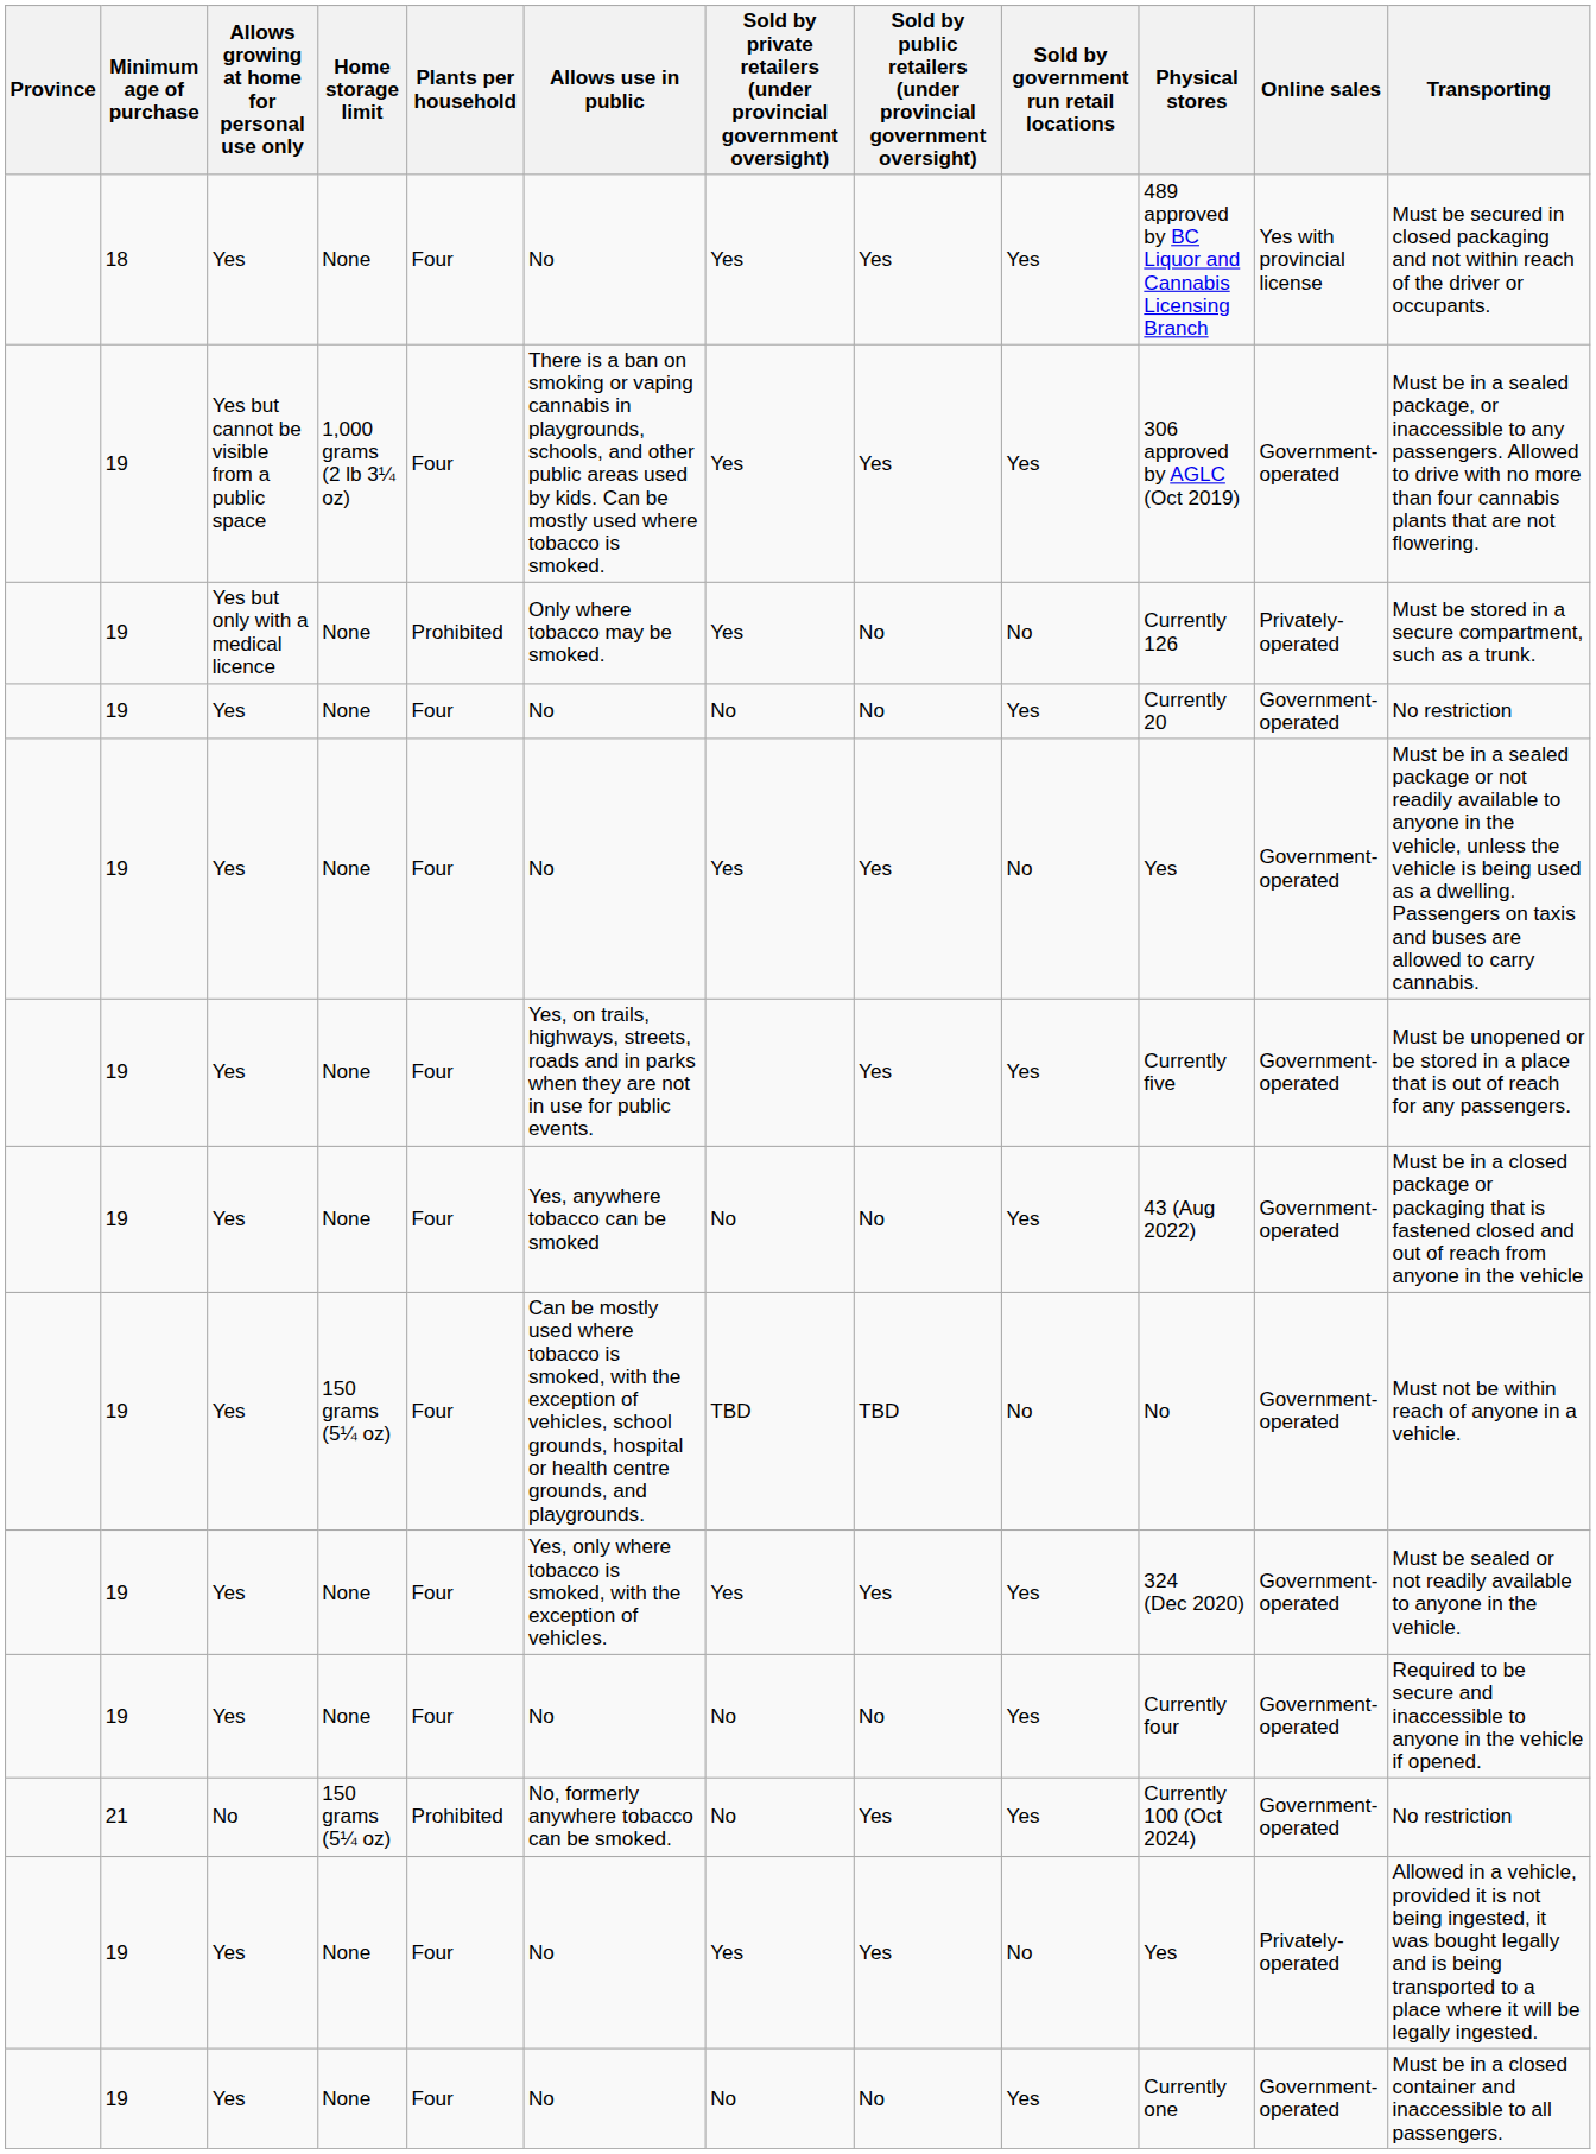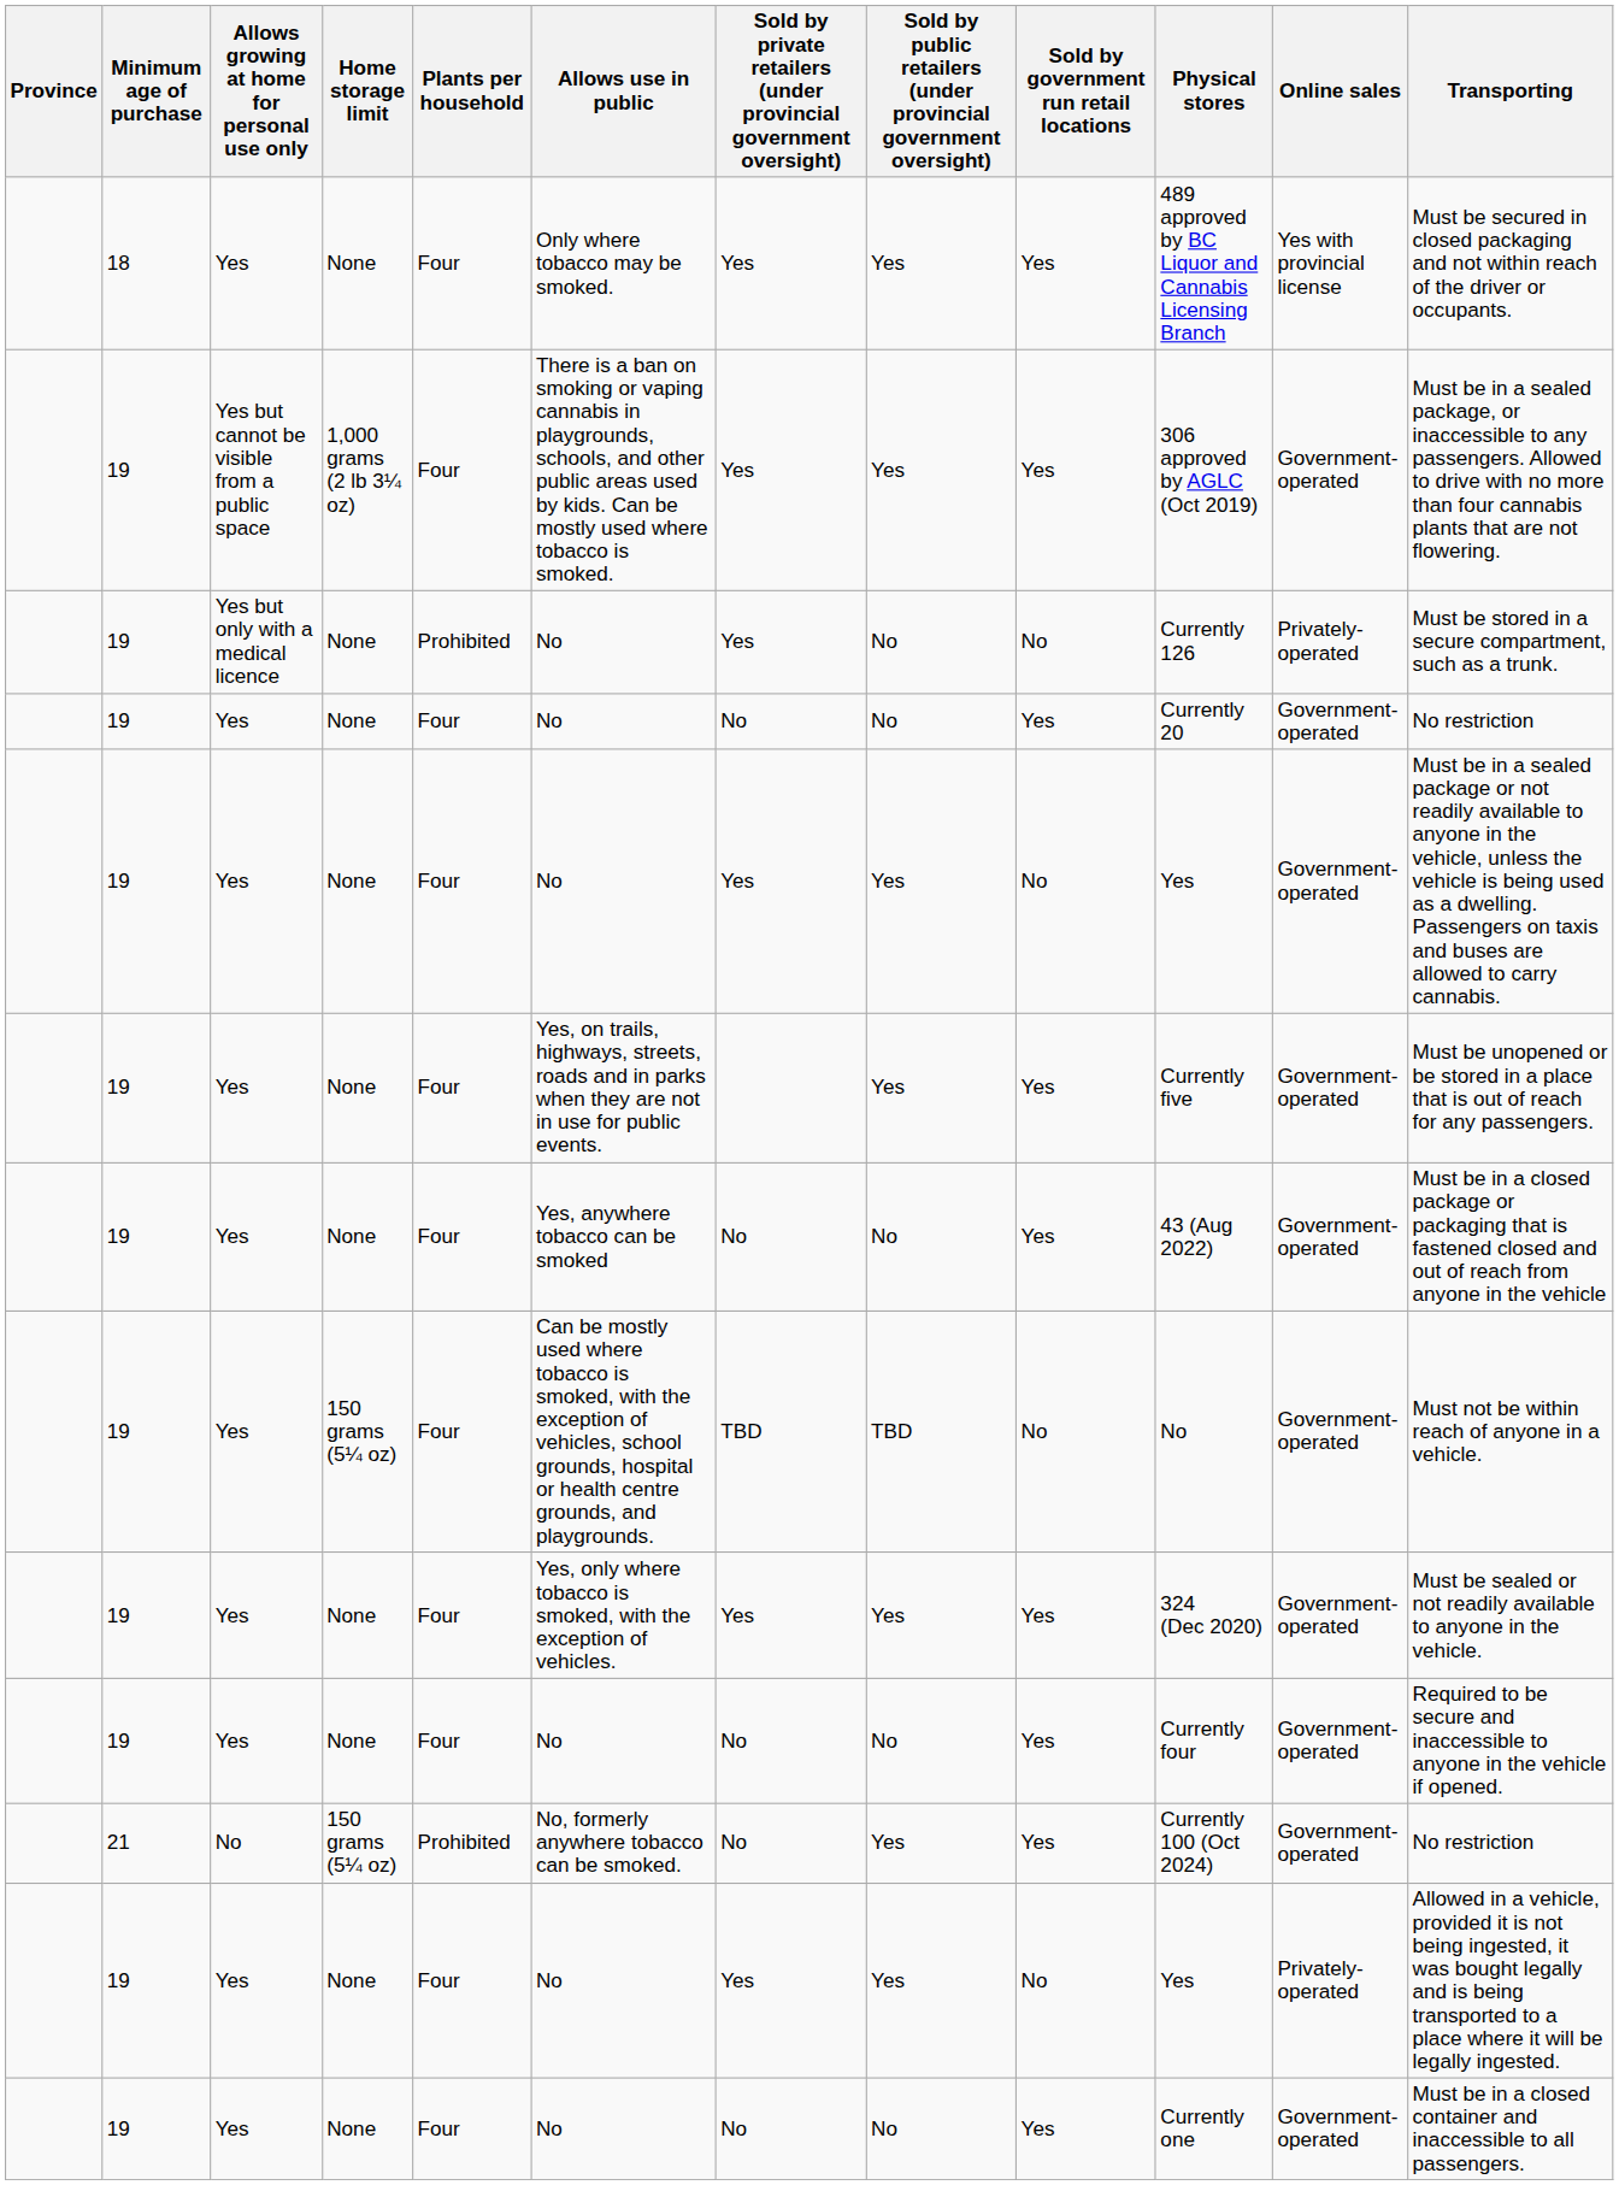 <table class="wikitable">
 <tr>
 <th>Province</th>
 <th>Minimum age of purchase</th>
 <th>Allows growing at home for personal use only</th>
 <th>Home storage limit</th>
 <th>Plants per household</th>
 <th>Allows use in public</th>
 <th>Sold by private retailers (under provincial government oversight)</th>
 <th>Sold by public retailers (under provincial government oversight)</th>
 <th>Sold by government run retail locations</th>
 <th>Physical stores</th>
 <th>Online sales</th>
 <th>Transporting</th>
 </tr>
 <tr>
 <td></td>
 <td>18</td>
 <td>Yes</td>
 <td>None</td>
 <td>Four</td>
-<td>No</td>
+<td>Only where tobacco may be smoked.</td>
 <td>Yes</td>
 <td>Yes</td>
 <td>Yes</td>
 <td>489 approved by <a href='#'>BC Liquor and Cannabis Licensing Branch</a></td>
 <td>Yes with provincial license</td>
 <td>Must be secured in closed packaging and not within reach of the driver or occupants.</td>
 </tr>
 <tr>
 <td></td>
 <td>19</td>
 <td>Yes but cannot be visible from a public space</td>
 <td>1,000 grams (2 lb 3¼ oz)</td>
 <td>Four</td>
 <td>There is a ban on smoking or vaping cannabis in playgrounds, schools, and other public areas used by kids. Can be mostly used where tobacco is smoked.</td>
 <td>Yes</td>
 <td>Yes</td>
 <td>Yes</td>
 <td>306 approved by <a href='#'>AGLC</a> (Oct 2019)</td>
 <td>Government-operated</td>
 <td>Must be in a sealed package, or inaccessible to any passengers. Allowed to drive with no more than four cannabis plants that are not flowering.</td>
 </tr>
 <tr>
 <td></td>
 <td>19</td>
 <td>Yes but only with a medical licence</td>
 <td>None</td>
 <td>Prohibited</td>
-<td>Only where tobacco may be smoked.</td>
+<td>No</td>
 <td>Yes</td>
 <td>No</td>
 <td>No</td>
 <td>Currently 126</td>
 <td>Privately-operated</td>
 <td>Must be stored in a secure compartment, such as a trunk.</td>
 </tr>
 <tr>
 <td></td>
 <td>19</td>
 <td>Yes</td>
 <td>None</td>
 <td>Four</td>
 <td>No</td>
 <td>No</td>
 <td>No</td>
 <td>Yes</td>
 <td>Currently 20</td>
 <td>Government-operated</td>
 <td>No restriction</td>
 </tr>
 <tr>
 <td></td>
 <td>19</td>
 <td>Yes</td>
 <td>None</td>
 <td>Four</td>
 <td>No</td>
 <td>Yes</td>
 <td>Yes</td>
 <td>No</td>
 <td>Yes</td>
 <td>Government-operated</td>
 <td>Must be in a sealed package or not readily available to anyone in the vehicle, unless the vehicle is being used as a dwelling. Passengers on taxis and buses are allowed to carry cannabis.</td>
 </tr>
 <tr>
 <td></td>
 <td>19</td>
 <td>Yes</td>
 <td>None</td>
 <td>Four</td>
 <td>Yes, on trails, highways, streets, roads and in parks when they are not in use for public events.</td>
 <td></td>
 <td>Yes</td>
 <td>Yes</td>
 <td>Currently five</td>
 <td>Government-operated</td>
 <td>Must be unopened or be stored in a place that is out of reach for any passengers.</td>
 </tr>
 <tr>
 <td></td>
 <td>19</td>
 <td>Yes</td>
 <td>None</td>
 <td>Four</td>
 <td>Yes, anywhere tobacco can be smoked</td>
 <td>No</td>
 <td>No</td>
 <td>Yes</td>
 <td>43 (Aug 2022)</td>
 <td>Government-operated</td>
 <td>Must be in a closed package or packaging that is fastened closed and out of reach from anyone in the vehicle</td>
 </tr>
 <tr>
 <td></td>
 <td>19</td>
 <td>Yes</td>
 <td>150 grams (5¼ oz)</td>
 <td>Four</td>
 <td>Can be mostly used where tobacco is smoked, with the exception of vehicles, school grounds, hospital or health centre grounds, and playgrounds.</td>
 <td>TBD</td>
 <td>TBD</td>
 <td>No</td>
 <td>No</td>
 <td>Government-operated</td>
 <td>Must not be within reach of anyone in a vehicle.</td>
 </tr>
 <tr>
 <td></td>
 <td>19</td>
 <td>Yes</td>
 <td>None</td>
 <td>Four</td>
 <td>Yes, only where tobacco is smoked, with the exception of vehicles.</td>
 <td>Yes</td>
 <td>Yes</td>
 <td>Yes</td>
 <td>324<br>(Dec 2020)</td>
 <td>Government-operated</td>
 <td>Must be sealed or not readily available to anyone in the vehicle.</td>
 </tr>
 <tr>
 <td></td>
 <td>19</td>
 <td>Yes</td>
 <td>None</td>
 <td>Four</td>
 <td>No</td>
 <td>No</td>
 <td>No</td>
 <td>Yes</td>
 <td>Currently four</td>
 <td>Government-operated</td>
 <td>Required to be secure and inaccessible to anyone in the vehicle if opened.</td>
 </tr>
 <tr>
 <td></td>
 <td>21</td>
 <td>No</td>
 <td>150 grams (5¼ oz)</td>
 <td>Prohibited</td>
 <td>No, formerly anywhere tobacco can be smoked.</td>
 <td>No</td>
 <td>Yes</td>
 <td>Yes</td>
 <td>Currently 100 (Oct 2024) </td>
 <td>Government-operated</td>
 <td>No restriction</td>
 </tr>
 <tr>
 <td></td>
 <td>19</td>
 <td>Yes</td>
 <td>None</td>
 <td>Four</td>
 <td>No</td>
 <td>Yes</td>
 <td>Yes</td>
 <td>No</td>
 <td>Yes</td>
 <td>Privately-operated</td>
 <td>Allowed in a vehicle, provided it is not being ingested, it was bought legally and is being transported to a place where it will be legally ingested.</td>
 </tr>
 <tr>
 <td></td>
 <td>19</td>
 <td>Yes</td>
 <td>None</td>
 <td>Four</td>
 <td>No</td>
 <td>No</td>
 <td>No</td>
 <td>Yes</td>
 <td>Currently one</td>
 <td>Government-operated</td>
 <td>Must be in a closed container and inaccessible to all passengers.</td>
 </tr>
 </table>
